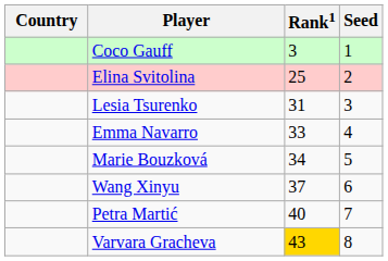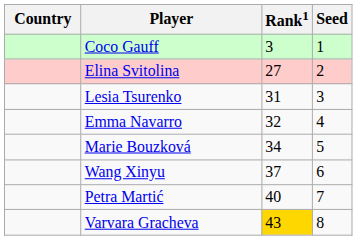 <table class="sortable wikitable">
 <tr>
 <th width=70>Country</th>
 <th width=175>Player</th>
 <th>Rank<sup>1</sup></th>
 <th>Seed</th>
 </tr>
 <tr style="background:#cfc;">
 <td></td>
 <td><a href='#'>Coco Gauff</a></td>
 <td>3</td>
 <td>1</td>
 </tr>
 <tr style="background:#fcc;">
 <td></td>
 <td><a href='#'>Elina Svitolina</a></td>
-<td>25</td>
+<td>27</td>
 <td>2</td>
 </tr>
 <tr>
 <td></td>
 <td><a href='#'>Lesia Tsurenko</a></td>
 <td>31</td>
 <td>3</td>
 </tr>
 <tr>
 <td></td>
 <td><a href='#'>Emma Navarro</a></td>
-<td>33</td>
+<td>32</td>
 <td>4</td>
 </tr>
 <tr>
 <td></td>
 <td><a href='#'>Marie Bouzková</a></td>
 <td>34</td>
 <td>5</td>
 </tr>
 <tr>
 <td></td>
 <td><a href='#'>Wang Xinyu</a></td>
 <td>37</td>
 <td>6</td>
 </tr>
 <tr>
 <td></td>
 <td><a href='#'>Petra Martić</a></td>
 <td>40</td>
 <td>7</td>
 </tr>
 <tr>
 <td></td>
 <td><a href='#'>Varvara Gracheva</a></td>
 <td style="background: gold;">43</td>
 <td>8</td>
 </tr>
 </table>
